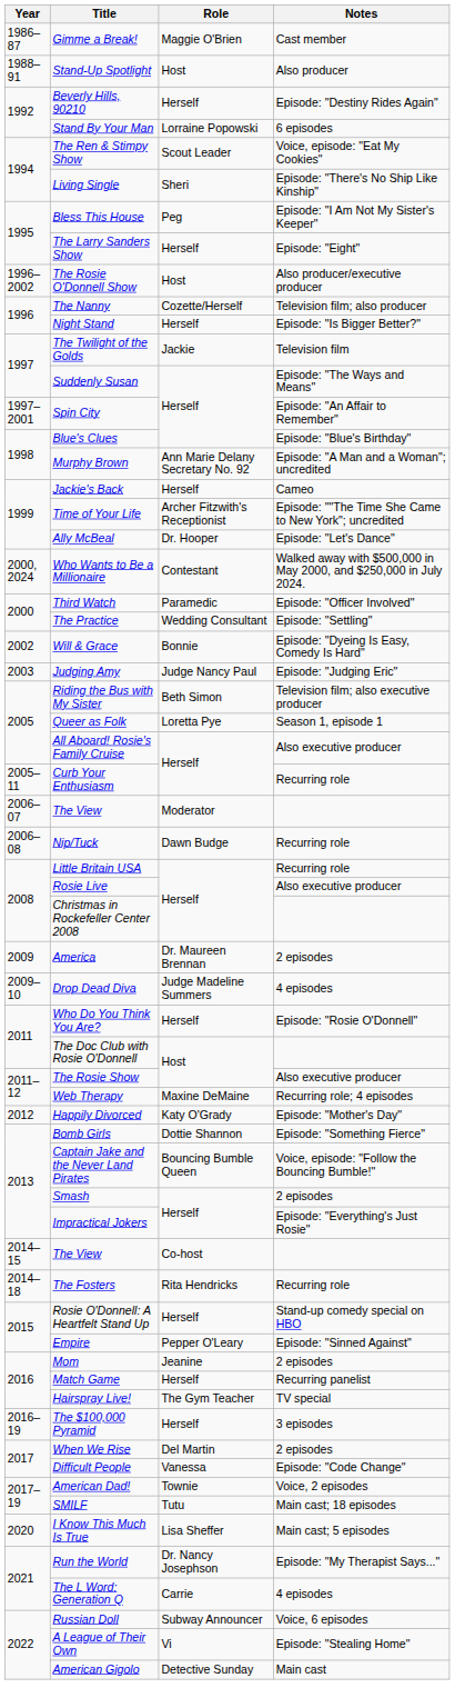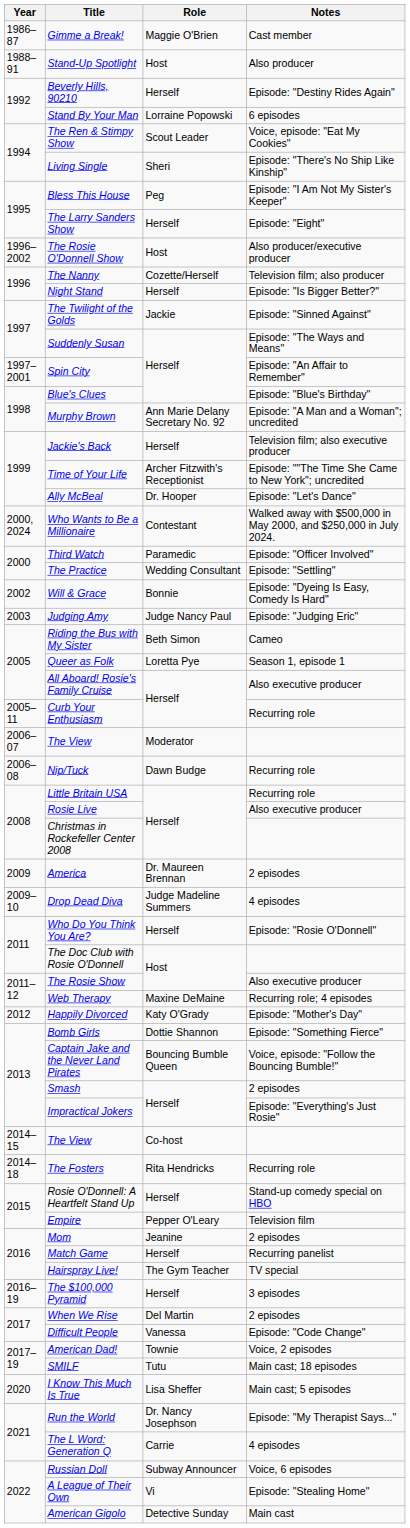 <table class="wikitable sortable">
 <tr>
 <th>Year</th>
 <th>Title</th>
 <th>Role</th>
 <th class="unsortable">Notes</th>
 </tr>
 <tr>
 <td>1986–87</td>
 <td><em><a href='#'>Gimme a Break!</a></em></td>
 <td>Maggie O'Brien</td>
 <td>Cast member</td>
 </tr>
 <tr>
 <td>1988–91</td>
 <td><em><a href='#'>Stand-Up Spotlight</a></em></td>
 <td>Host</td>
 <td>Also producer</td>
 </tr>
 <tr>
 <td rowspan=2>1992</td>
 <td><em><a href='#'>Beverly Hills, 90210</a></em></td>
 <td>Herself</td>
 <td>Episode: "Destiny Rides Again"</td>
 </tr>
 <tr>
 <td><em><a href='#'>Stand By Your Man</a></em></td>
 <td>Lorraine Popowski</td>
 <td>6 episodes</td>
 </tr>
 <tr>
 <td rowspan=2>1994</td>
 <td><em><a href='#'>The Ren & Stimpy Show</a></em></td>
 <td>Scout Leader</td>
 <td>Voice, episode: "Eat My Cookies"</td>
 </tr>
 <tr>
 <td><em><a href='#'>Living Single</a></em></td>
 <td>Sheri</td>
 <td>Episode: "There's No Ship Like Kinship"</td>
 </tr>
 <tr>
 <td rowspan=2>1995</td>
 <td><em><a href='#'>Bless This House</a></em></td>
 <td>Peg</td>
 <td>Episode: "I Am Not My Sister's Keeper"</td>
 </tr>
 <tr>
 <td><em><a href='#'>The Larry Sanders Show</a></em></td>
 <td>Herself</td>
 <td>Episode: "Eight"</td>
 </tr>
 <tr>
 <td>1996–2002</td>
 <td><em><a href='#'>The Rosie O'Donnell Show</a></em></td>
 <td>Host</td>
 <td>Also producer/executive producer</td>
 </tr>
 <tr>
 <td rowspan=2>1996</td>
 <td><em><a href='#'>The Nanny</a></em></td>
 <td>Cozette/Herself</td>
 <td>Television film; also producer</td>
 </tr>
 <tr>
 <td><em><a href='#'>Night Stand</a></em></td>
 <td>Herself</td>
 <td>Episode: "Is Bigger Better?"</td>
 </tr>
 <tr>
 <td rowspan=2>1997</td>
 <td><em><a href='#'>The Twilight of the Golds</a></em></td>
 <td>Jackie</td>
-<td>Television film</td>
+<td>Episode: "Sinned Against"</td>
 </tr>
 <tr>
 <td><em><a href='#'>Suddenly Susan</a></em></td>
 <td rowspan=3>Herself</td>
 <td>Episode: "The Ways and Means"</td>
 </tr>
 <tr>
 <td>1997–2001</td>
 <td><em><a href='#'>Spin City</a></em></td>
 <td>Episode: "An Affair to Remember"</td>
 </tr>
 <tr>
 <td rowspan=2>1998</td>
 <td><em><a href='#'>Blue's Clues</a></em></td>
 <td>Episode: "Blue's Birthday"</td>
 </tr>
 <tr>
 <td><em><a href='#'>Murphy Brown</a></em></td>
 <td>Ann Marie Delany Secretary No. 92</td>
 <td>Episode: "A Man and a Woman"; uncredited</td>
 </tr>
 <tr>
 <td rowspan=3>1999</td>
 <td><em><a href='#'>Jackie's Back</a></em></td>
 <td>Herself</td>
-<td>Cameo</td>
+<td>Television film; also executive producer</td>
 </tr>
 <tr>
 <td><em><a href='#'>Time of Your Life</a></em></td>
 <td>Archer Fitzwith's Receptionist</td>
 <td>Episode: ""The Time She Came to New York"; uncredited</td>
 </tr>
 <tr>
 <td><em><a href='#'>Ally McBeal</a></em></td>
 <td>Dr. Hooper</td>
 <td>Episode: "Let's Dance"</td>
 </tr>
 <tr>
 <td>2000, 2024</td>
 <td><em><a href='#'>Who Wants to Be a Millionaire</a></em></td>
 <td>Contestant</td>
 <td>Walked away with $500,000 in May 2000, and $250,000 in July 2024.</td>
 </tr>
 <tr>
 <td rowspan="2">2000</td>
 <td><em><a href='#'>Third Watch</a></em></td>
 <td>Paramedic</td>
 <td>Episode: "Officer Involved"</td>
 </tr>
 <tr>
 <td><em><a href='#'>The Practice</a></em></td>
 <td>Wedding Consultant</td>
 <td>Episode: "Settling"</td>
 </tr>
 <tr>
 <td>2002</td>
 <td><em><a href='#'>Will & Grace</a></em></td>
 <td>Bonnie</td>
 <td>Episode: "Dyeing Is Easy, Comedy Is Hard"</td>
 </tr>
 <tr>
 <td>2003</td>
 <td><em><a href='#'>Judging Amy</a></em></td>
 <td>Judge Nancy Paul</td>
 <td>Episode: "Judging Eric"</td>
 </tr>
 <tr>
 <td rowspan=3>2005</td>
 <td><em><a href='#'>Riding the Bus with My Sister</a></em></td>
 <td>Beth Simon</td>
-<td>Television film; also executive producer</td>
+<td>Cameo</td>
 </tr>
 <tr>
 <td><em><a href='#'>Queer as Folk</a></em></td>
 <td>Loretta Pye</td>
 <td>Season 1, episode 1</td>
 </tr>
 <tr>
 <td><em><a href='#'>All Aboard! Rosie's Family Cruise</a></em></td>
 <td rowspan=2>Herself</td>
 <td>Also executive producer</td>
 </tr>
 <tr>
 <td>2005–11</td>
 <td><em><a href='#'>Curb Your Enthusiasm</a></em></td>
 <td>Recurring role</td>
 </tr>
 <tr>
 <td>2006–07</td>
 <td><em><a href='#'>The View</a></em></td>
 <td>Moderator</td>
 <td></td>
 </tr>
 <tr>
 <td>2006–08</td>
 <td><em><a href='#'>Nip/Tuck</a></em></td>
 <td>Dawn Budge</td>
 <td>Recurring role</td>
 </tr>
 <tr>
 <td rowspan=3>2008</td>
 <td><em><a href='#'>Little Britain USA</a></em></td>
 <td rowspan="3">Herself</td>
 <td>Recurring role</td>
 </tr>
 <tr>
 <td><em><a href='#'>Rosie Live</a></em></td>
 <td>Also executive producer</td>
 </tr>
 <tr>
 <td><em>Christmas in Rockefeller Center 2008</em></td>
 <td></td>
 </tr>
 <tr>
 <td>2009</td>
 <td><em><a href='#'>America</a></em></td>
 <td>Dr. Maureen Brennan</td>
 <td>2 episodes</td>
 </tr>
 <tr>
 <td>2009–10</td>
 <td><em><a href='#'>Drop Dead Diva</a></em></td>
 <td>Judge Madeline Summers</td>
 <td>4 episodes</td>
 </tr>
 <tr>
 <td rowspan=2>2011</td>
 <td><em><a href='#'>Who Do You Think You Are?</a></em></td>
 <td>Herself</td>
 <td>Episode: "Rosie O'Donnell"</td>
 </tr>
 <tr>
 <td><em>The Doc Club with Rosie O'Donnell</em></td>
 <td rowspan=2>Host</td>
 <td></td>
 </tr>
 <tr>
 <td rowspan=2>2011–12</td>
 <td><em><a href='#'>The Rosie Show</a></em></td>
 <td>Also executive producer</td>
 </tr>
 <tr>
 <td><em><a href='#'>Web Therapy</a></em></td>
 <td>Maxine DeMaine</td>
 <td>Recurring role; 4 episodes</td>
 </tr>
 <tr>
 <td>2012</td>
 <td><em><a href='#'>Happily Divorced</a></em></td>
 <td>Katy O'Grady</td>
 <td>Episode: "Mother's Day"</td>
 </tr>
 <tr>
 <td rowspan=4>2013</td>
 <td><em><a href='#'>Bomb Girls</a></em></td>
 <td>Dottie Shannon</td>
 <td>Episode: "Something Fierce"</td>
 </tr>
 <tr>
 <td><em><a href='#'>Captain Jake and the Never Land Pirates</a></em></td>
 <td>Bouncing Bumble Queen</td>
 <td>Voice, episode: "Follow the Bouncing Bumble!"</td>
 </tr>
 <tr>
 <td><em><a href='#'>Smash</a></em></td>
 <td rowspan=2>Herself</td>
 <td>2 episodes</td>
 </tr>
 <tr>
 <td><em><a href='#'>Impractical Jokers</a></em></td>
 <td>Episode: "Everything's Just Rosie"</td>
 </tr>
 <tr>
 <td>2014–15</td>
 <td><em><a href='#'>The View</a></em></td>
 <td>Co-host</td>
 <td></td>
 </tr>
 <tr>
 <td>2014–18</td>
 <td><em><a href='#'>The Fosters</a></em></td>
 <td>Rita Hendricks</td>
 <td>Recurring role</td>
 </tr>
 <tr>
 <td rowspan=2>2015</td>
 <td><em>Rosie O'Donnell: A Heartfelt Stand Up</em></td>
 <td>Herself</td>
 <td>Stand-up comedy special on <a href='#'>HBO</a></td>
 </tr>
 <tr>
 <td><em><a href='#'>Empire</a></em></td>
 <td>Pepper O'Leary</td>
-<td>Episode: "Sinned Against"</td>
+<td>Television film</td>
 </tr>
 <tr>
 <td rowspan=3>2016</td>
 <td><em><a href='#'>Mom</a></em></td>
 <td>Jeanine</td>
 <td>2 episodes</td>
 </tr>
 <tr>
 <td><em><a href='#'>Match Game</a></em></td>
 <td>Herself</td>
 <td>Recurring panelist</td>
 </tr>
 <tr>
 <td><em><a href='#'>Hairspray Live!</a></em></td>
 <td>The Gym Teacher</td>
 <td>TV special</td>
 </tr>
 <tr>
 <td>2016–19</td>
 <td><em><a href='#'>The $100,000 Pyramid</a></em></td>
 <td>Herself</td>
 <td>3 episodes</td>
 </tr>
 <tr>
 <td rowspan=2>2017</td>
 <td><em><a href='#'>When We Rise</a></em></td>
 <td>Del Martin</td>
 <td>2 episodes</td>
 </tr>
 <tr>
 <td><em><a href='#'>Difficult People</a></em></td>
 <td>Vanessa</td>
 <td>Episode: "Code Change"</td>
 </tr>
 <tr>
 <td rowspan=2>2017–19</td>
 <td><em><a href='#'>American Dad!</a></em></td>
 <td>Townie</td>
 <td>Voice, 2 episodes</td>
 </tr>
 <tr>
 <td><em><a href='#'>SMILF</a></em></td>
 <td>Tutu</td>
 <td>Main cast; 18 episodes</td>
 </tr>
 <tr>
 <td>2020</td>
 <td><em><a href='#'>I Know This Much Is True</a></em></td>
 <td>Lisa Sheffer</td>
 <td>Main cast; 5 episodes</td>
 </tr>
 <tr>
 <td rowspan=2>2021</td>
 <td><em><a href='#'>Run the World</a></em></td>
 <td>Dr. Nancy Josephson</td>
 <td>Episode: "My Therapist Says..."</td>
 </tr>
 <tr>
 <td><em><a href='#'>The L Word: Generation Q</a></em></td>
 <td>Carrie</td>
 <td>4 episodes</td>
 </tr>
 <tr>
 <td rowspan=3>2022</td>
 <td><em><a href='#'>Russian Doll</a></em></td>
 <td>Subway Announcer</td>
 <td>Voice, 6 episodes</td>
 </tr>
 <tr>
 <td><em><a href='#'>A League of Their Own</a></em></td>
 <td>Vi</td>
 <td>Episode: "Stealing Home"</td>
 </tr>
 <tr>
 <td><em><a href='#'>American Gigolo</a></em></td>
 <td>Detective Sunday</td>
 <td>Main cast</td>
 </tr>
 </table>
